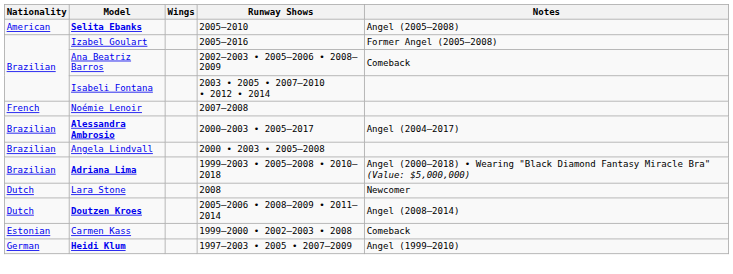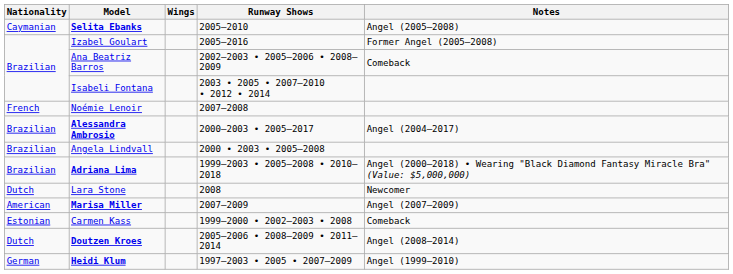 <table class="sortable wikitable"  style="font-size:85%; width:100%;">
 <tr>
 <th style="text-align:center;">Nationality<br></th>
 <th style="text-align:center;">Model<br></th>
 <th style="text-align:center;">Wings<br></th>
 <th style="text-align:center;">Runway Shows<br></th>
 <th style="text-align:center;">Notes</th>
 </tr>
 <tr>
-<td> <a href='#'>American</a></td>
+<td> <a href='#'>Caymanian</a></td>
 <td><strong><a href='#'>Selita Ebanks</a></strong></td>
 <td></td>
 <td>2005–2010</td>
 <td> Angel (2005–2008)</td>
 </tr>
 <tr>
 <td rowspan="3"> <a href='#'>Brazilian</a></td>
 <td><a href='#'>Izabel Goulart</a></td>
 <td></td>
 <td>2005–2016</td>
 <td>Former  Angel (2005–2008)</td>
 </tr>
 <tr>
 <td><a href='#'>Ana Beatriz Barros</a></td>
 <td></td>
 <td>2002–2003 • 2005–2006 • 2008–2009</td>
 <td>Comeback</td>
 </tr>
 <tr>
 <td><a href='#'>Isabeli Fontana</a></td>
 <td></td>
 <td>2003 • 2005 • 2007–2010 • 2012 • 2014</td>
 <td></td>
 </tr>
 <tr>
 <td> <a href='#'>French</a></td>
 <td><a href='#'>Noémie Lenoir</a></td>
 <td></td>
 <td>2007–2008</td>
 <td></td>
 </tr>
 <tr>
 <td> <a href='#'>Brazilian</a></td>
 <td><strong><a href='#'>Alessandra Ambrosio</a></strong></td>
 <td></td>
 <td>2000–2003 • 2005–2017</td>
 <td> Angel (2004–2017)</td>
 </tr>
 <tr>
 <td> <a href='#'>Brazilian</a></td>
 <td><a href='#'>Angela Lindvall</a></td>
 <td></td>
 <td>2000 • 2003 • 2005–2008</td>
 <td></td>
 </tr>
 <tr>
 <td> <a href='#'>Brazilian</a></td>
 <td><strong><a href='#'>Adriana Lima</a></strong></td>
 <td align="center"></td>
 <td>1999–2003 • 2005–2008 • 2010–2018</td>
 <td> Angel (2000–2018) • Wearing "Black Diamond Fantasy Miracle Bra" <em>(Value: $5,000,000)</em></td>
 </tr>
 <tr>
 <td> <a href='#'>Dutch</a></td>
 <td><a href='#'>Lara Stone</a></td>
 <td></td>
 <td>2008</td>
 <td>Newcomer</td>
 </tr>
 <tr>
-<td> <a href='#'>Dutch</a></td>
-<td><strong><a href='#'>Doutzen Kroes</a></strong></td>
+<td> <a href='#'>American</a></td>
+<td><strong><a href='#'>Marisa Miller</a></strong></td>
 <td></td>
-<td>2005–2006 • 2008–2009 • 2011–2014</td>
-<td> Angel (2008–2014)</td>
+<td>2007–2009</td>
+<td> Angel (2007–2009)</td>
 </tr>
 <tr>
 <td> <a href='#'>Estonian</a></td>
 <td><a href='#'>Carmen Kass</a></td>
 <td></td>
 <td>1999–2000 • 2002–2003 • 2008</td>
 <td>Comeback</td>
 </tr>
 <tr>
+<td> <a href='#'>Dutch</a></td>
+<td><strong><a href='#'>Doutzen Kroes</a></strong></td>
+<td></td>
+<td>2005–2006 • 2008–2009 • 2011–2014</td>
+<td> Angel (2008–2014)</td>
+</tr>
+<tr>
 <td> <a href='#'>German</a></td>
 <td><strong><a href='#'>Heidi Klum</a></strong></td>
 <td align="center"></td>
 <td>1997–2003 • 2005 • 2007–2009</td>
 <td> Angel (1999–2010)</td>
 </tr>
 </table>
